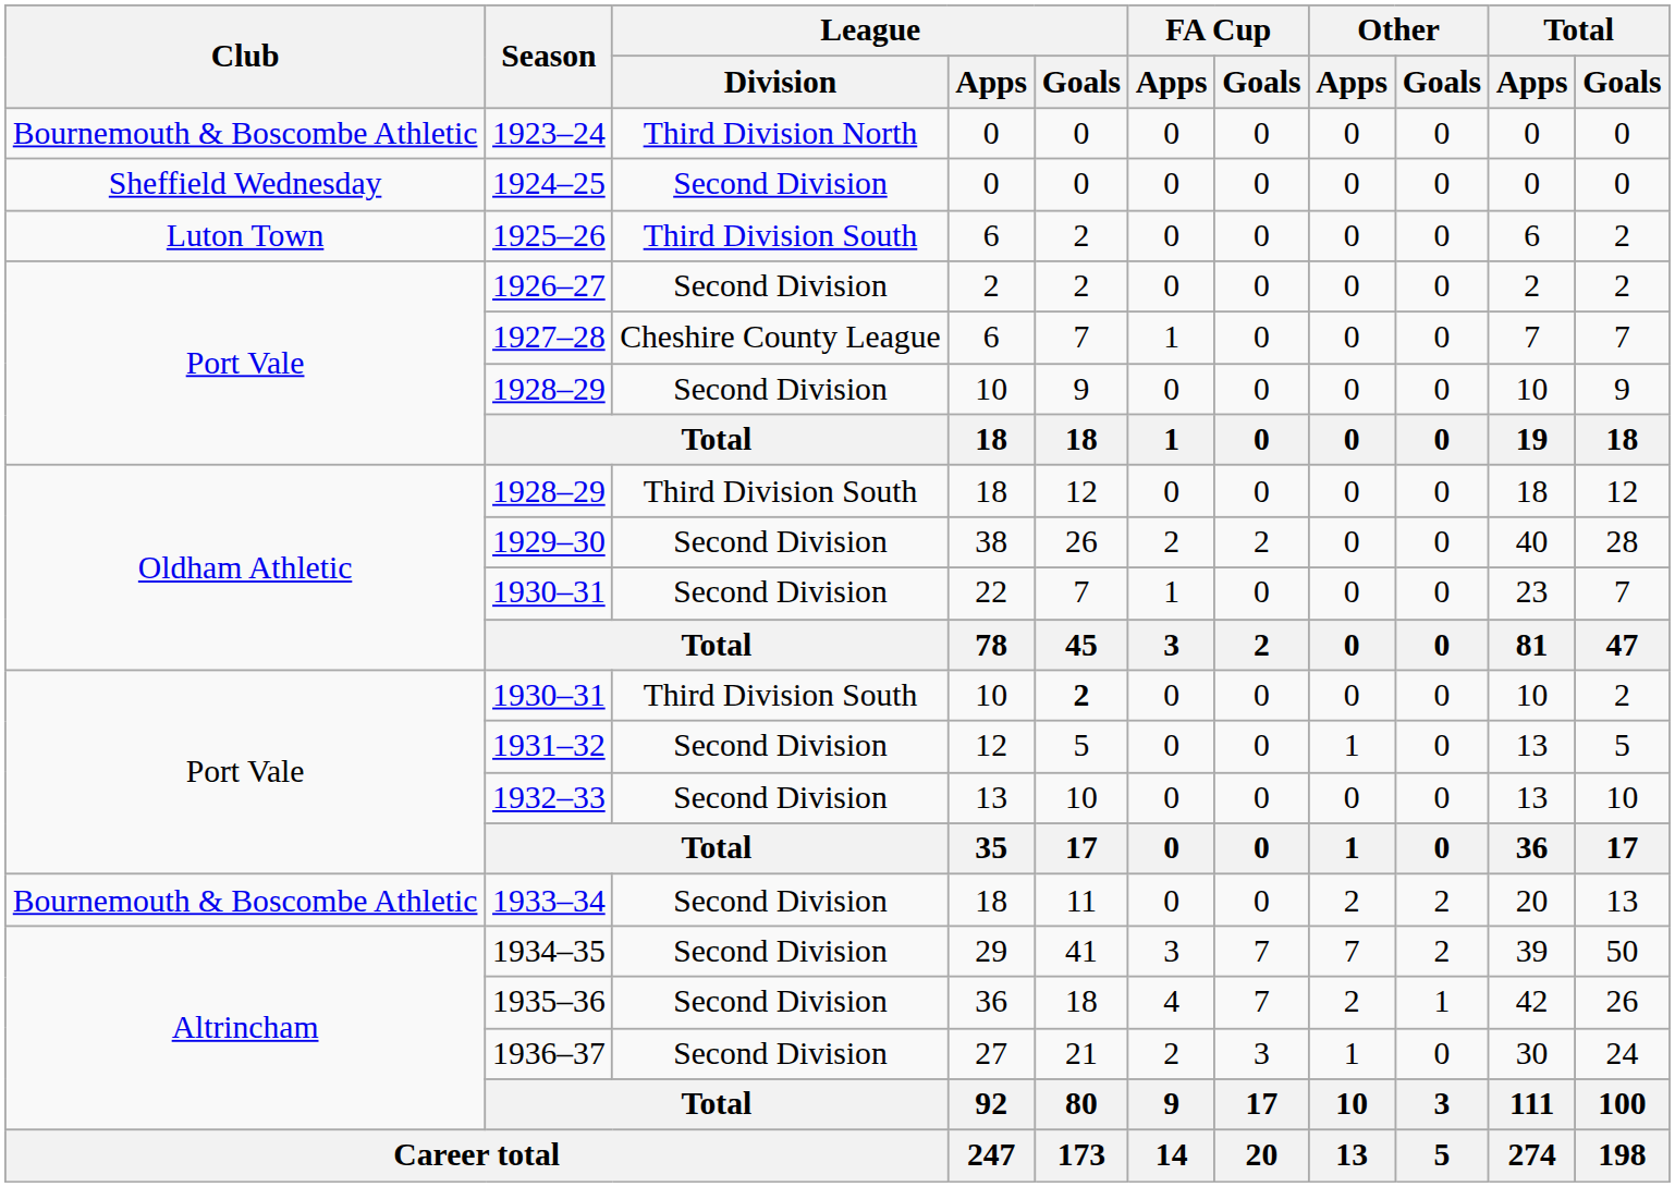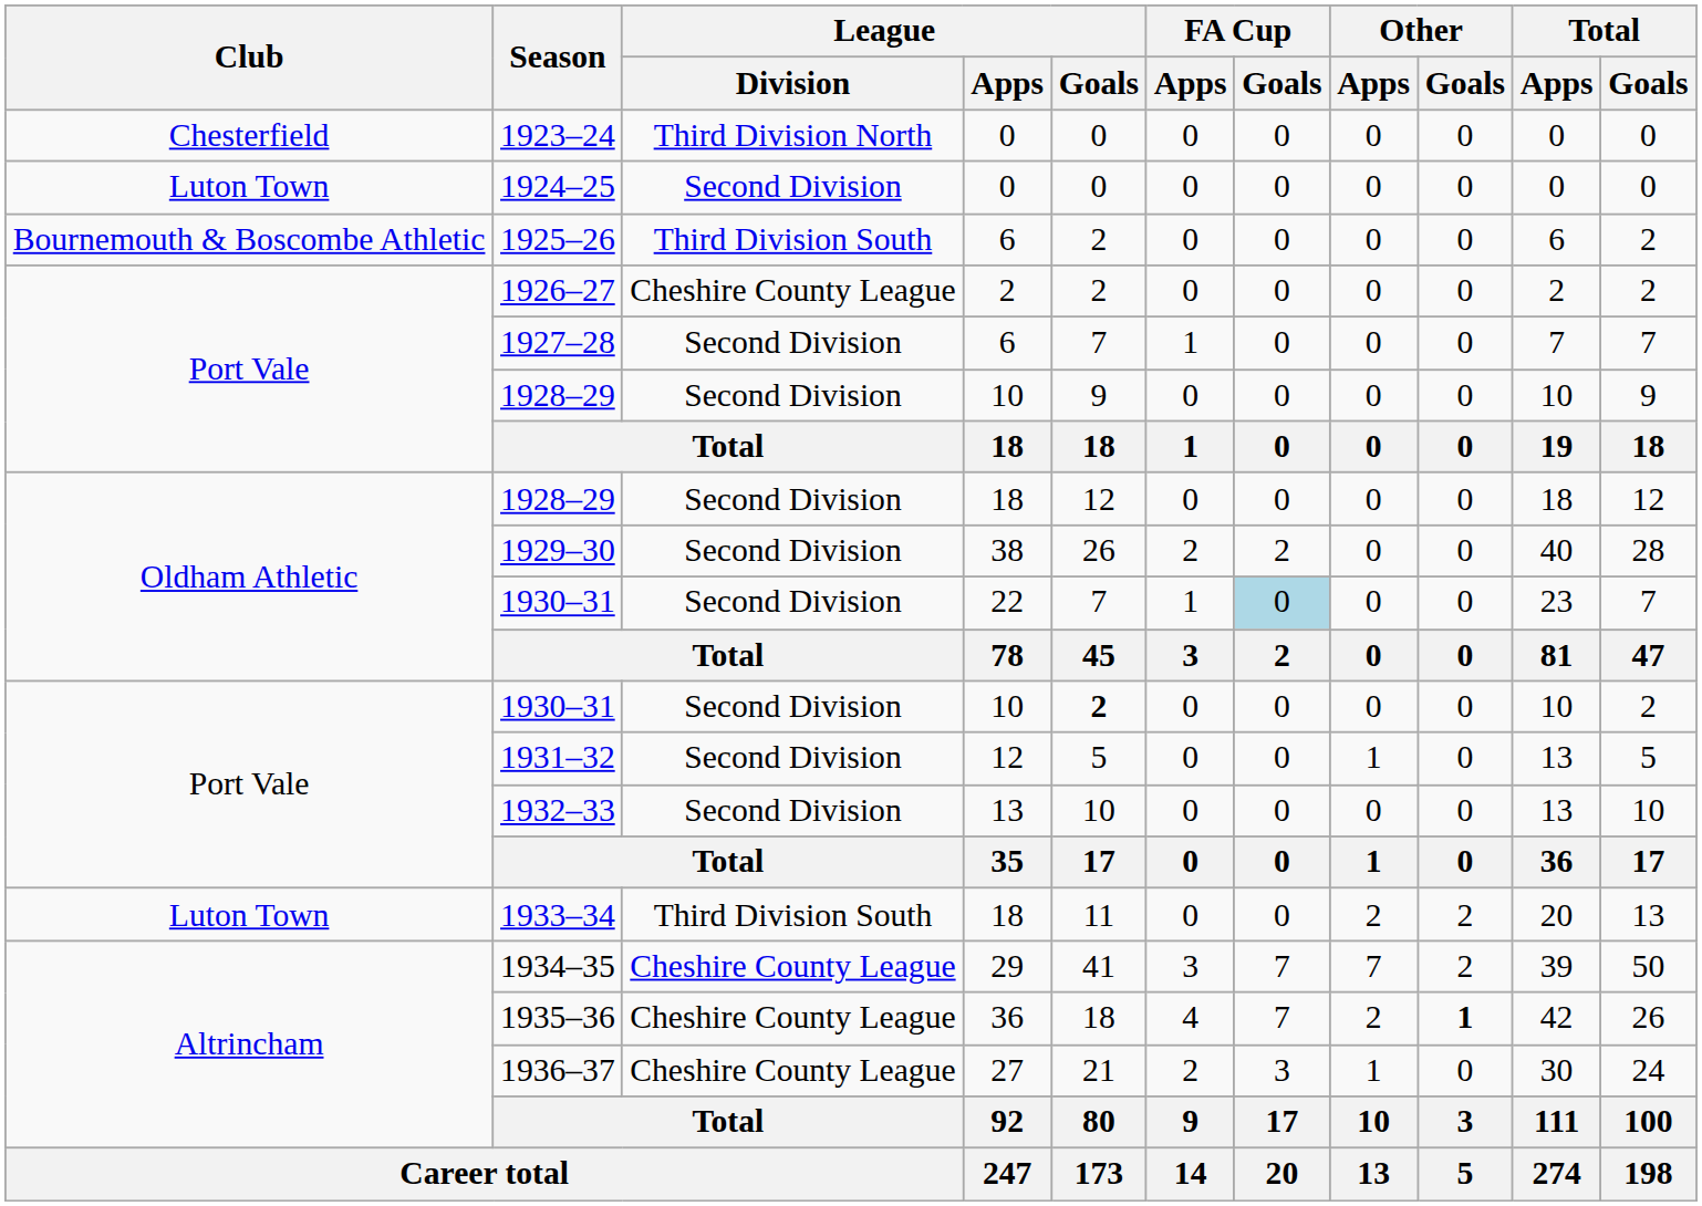 <table class="wikitable" style="text-align: center;">
 <tr>
 <th rowspan="2">Club</th>
 <th rowspan="2">Season</th>
 <th colspan="3">League</th>
 <th colspan="2">FA Cup</th>
 <th colspan="2">Other</th>
 <th colspan="2">Total</th>
 </tr>
 <tr>
 <th>Division</th>
 <th>Apps</th>
 <th>Goals</th>
 <th>Apps</th>
 <th>Goals</th>
 <th>Apps</th>
 <th>Goals</th>
 <th>Apps</th>
 <th>Goals</th>
 </tr>
 <tr>
-<td><a href='#'>Bournemouth & Boscombe Athletic</a></td>
+<td><a href='#'>Chesterfield</a></td>
 <td><a href='#'>1923–24</a></td>
 <td><a href='#'>Third Division North</a></td>
 <td>0</td>
 <td>0</td>
 <td>0</td>
 <td>0</td>
 <td>0</td>
 <td>0</td>
 <td>0</td>
 <td>0</td>
 </tr>
 <tr>
-<td><a href='#'>Sheffield Wednesday</a></td>
+<td><a href='#'>Luton Town</a></td>
 <td><a href='#'>1924–25</a></td>
 <td><a href='#'>Second Division</a></td>
 <td>0</td>
 <td>0</td>
 <td>0</td>
 <td>0</td>
 <td>0</td>
 <td>0</td>
 <td>0</td>
 <td>0</td>
 </tr>
 <tr>
-<td><a href='#'>Luton Town</a></td>
+<td><a href='#'>Bournemouth & Boscombe Athletic</a></td>
 <td><a href='#'>1925–26</a></td>
 <td><a href='#'>Third Division South</a></td>
 <td>6</td>
 <td>2</td>
 <td>0</td>
 <td>0</td>
 <td>0</td>
 <td>0</td>
 <td>6</td>
 <td>2</td>
 </tr>
 <tr>
 <td rowspan="4"><a href='#'>Port Vale</a></td>
 <td><a href='#'>1926–27</a></td>
-<td>Second Division</td>
+<td>Cheshire County League</td>
 <td>2</td>
 <td>2</td>
 <td>0</td>
 <td>0</td>
 <td>0</td>
 <td>0</td>
 <td>2</td>
 <td>2</td>
 </tr>
 <tr>
 <td><a href='#'>1927–28</a></td>
-<td>Cheshire County League</td>
+<td>Second Division</td>
 <td>6</td>
 <td>7</td>
 <td>1</td>
 <td>0</td>
 <td>0</td>
 <td>0</td>
 <td>7</td>
 <td>7</td>
 </tr>
 <tr>
 <td><a href='#'>1928–29</a></td>
 <td>Second Division</td>
 <td>10</td>
 <td>9</td>
 <td>0</td>
 <td>0</td>
 <td>0</td>
 <td>0</td>
 <td>10</td>
 <td>9</td>
 </tr>
 <tr>
 <th colspan="2">Total</th>
 <th>18</th>
 <th>18</th>
 <th>1</th>
 <th>0</th>
 <th>0</th>
 <th>0</th>
 <th>19</th>
 <th>18</th>
 </tr>
 <tr>
 <td rowspan="4"><a href='#'>Oldham Athletic</a></td>
 <td><a href='#'>1928–29</a></td>
-<td>Third Division South</td>
+<td>Second Division</td>
 <td>18</td>
 <td>12</td>
 <td>0</td>
 <td>0</td>
 <td>0</td>
 <td>0</td>
 <td>18</td>
 <td>12</td>
 </tr>
 <tr>
 <td><a href='#'>1929–30</a></td>
 <td>Second Division</td>
 <td>38</td>
 <td>26</td>
 <td>2</td>
 <td>2</td>
 <td>0</td>
 <td>0</td>
 <td>40</td>
 <td>28</td>
 </tr>
 <tr>
 <td><a href='#'>1930–31</a></td>
 <td>Second Division</td>
 <td>22</td>
 <td>7</td>
 <td>1</td>
-<td>0</td>
+<td style="background: lightblue;">0</td>
 <td>0</td>
 <td>0</td>
 <td>23</td>
 <td>7</td>
 </tr>
 <tr>
 <th colspan="2">Total</th>
 <th>78</th>
 <th>45</th>
 <th>3</th>
 <th>2</th>
 <th>0</th>
 <th>0</th>
 <th>81</th>
 <th>47</th>
 </tr>
 <tr>
 <td rowspan="4">Port Vale</td>
 <td><a href='#'>1930–31</a></td>
-<td>Third Division South</td>
+<td>Second Division</td>
 <td>10</td>
 <td><strong>2</strong></td>
 <td>0</td>
 <td>0</td>
 <td>0</td>
 <td>0</td>
 <td>10</td>
 <td>2</td>
 </tr>
 <tr>
 <td><a href='#'>1931–32</a></td>
 <td>Second Division</td>
 <td>12</td>
 <td>5</td>
 <td>0</td>
 <td>0</td>
 <td>1</td>
 <td>0</td>
 <td>13</td>
 <td>5</td>
 </tr>
 <tr>
 <td><a href='#'>1932–33</a></td>
 <td>Second Division</td>
 <td>13</td>
 <td>10</td>
 <td>0</td>
 <td>0</td>
 <td>0</td>
 <td>0</td>
 <td>13</td>
 <td>10</td>
 </tr>
 <tr>
 <th colspan="2">Total</th>
 <th>35</th>
 <th>17</th>
 <th>0</th>
 <th>0</th>
 <th>1</th>
 <th>0</th>
 <th>36</th>
 <th>17</th>
 </tr>
 <tr>
-<td><a href='#'>Bournemouth & Boscombe Athletic</a></td>
+<td><a href='#'>Luton Town</a></td>
 <td><a href='#'>1933–34</a></td>
-<td>Second Division</td>
+<td>Third Division South</td>
 <td>18</td>
 <td>11</td>
 <td>0</td>
 <td>0</td>
 <td>2</td>
 <td>2</td>
 <td>20</td>
 <td>13</td>
 </tr>
 <tr>
 <td rowspan="4"><a href='#'>Altrincham</a></td>
 <td>1934–35</td>
-<td>Second Division</td>
+<td><a href='#'>Cheshire County League</a></td>
 <td>29</td>
 <td>41</td>
 <td>3</td>
 <td>7</td>
 <td>7</td>
 <td>2</td>
 <td>39</td>
 <td>50</td>
 </tr>
 <tr>
 <td>1935–36</td>
-<td>Second Division</td>
+<td>Cheshire County League</td>
 <td>36</td>
 <td>18</td>
 <td>4</td>
 <td>7</td>
 <td>2</td>
-<td>1</td>
+<td><strong>1</strong></td>
 <td>42</td>
 <td>26</td>
 </tr>
 <tr>
 <td>1936–37</td>
-<td>Second Division</td>
+<td>Cheshire County League</td>
 <td>27</td>
 <td>21</td>
 <td>2</td>
 <td>3</td>
 <td>1</td>
 <td>0</td>
 <td>30</td>
 <td>24</td>
 </tr>
 <tr>
 <th colspan="2">Total</th>
 <th>92</th>
 <th>80</th>
 <th>9</th>
 <th>17</th>
 <th>10</th>
 <th>3</th>
 <th>111</th>
 <th>100</th>
 </tr>
 <tr>
 <th colspan="3">Career total</th>
 <th>247</th>
 <th>173</th>
 <th>14</th>
 <th>20</th>
 <th>13</th>
 <th>5</th>
 <th>274</th>
 <th>198</th>
 </tr>
 </table>
